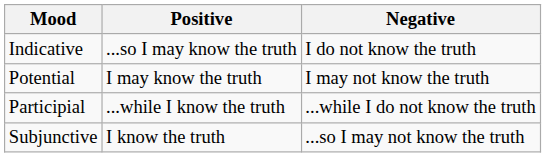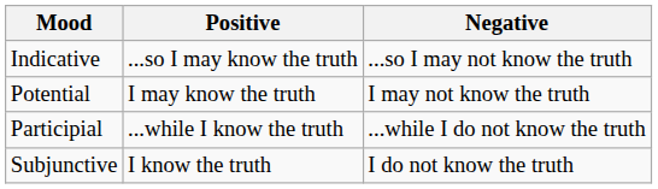 <table class="wikitable">
 <tr>
 <th>Mood</th>
 <th>Positive</th>
 <th>Negative</th>
 </tr>
 <tr>
 <td>Indicative</td>
 <td> ...so I may know the truth</td>
-<td> I do not know the truth</td>
+<td> ...so I may not know the truth</td>
 </tr>
 <tr>
 <td>Potential</td>
 <td> I may know the truth</td>
 <td> I may not know the truth</td>
 </tr>
 <tr>
 <td>Participial</td>
 <td> ...while I know the truth</td>
 <td> ...while I do not know the truth</td>
 </tr>
 <tr>
 <td>Subjunctive</td>
 <td> I know the truth</td>
-<td> ...so I may not know the truth</td>
+<td> I do not know the truth</td>
 </tr>
 </table>
